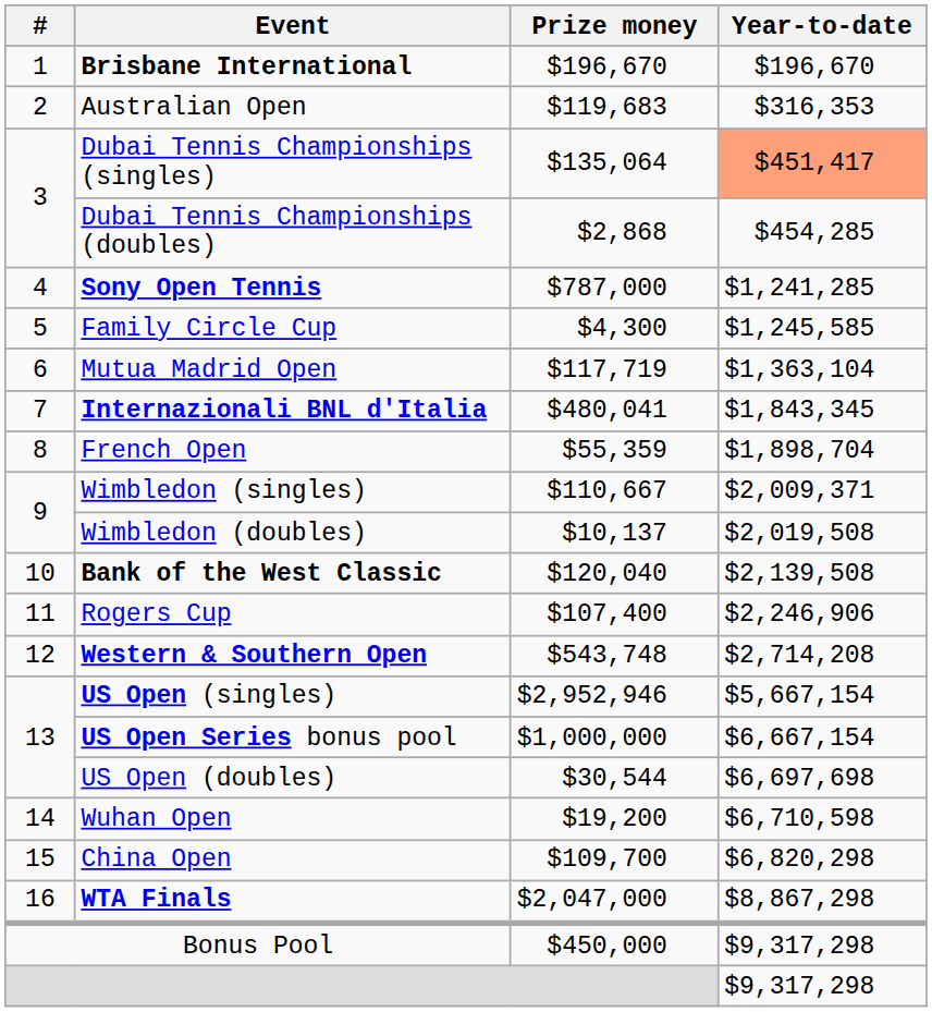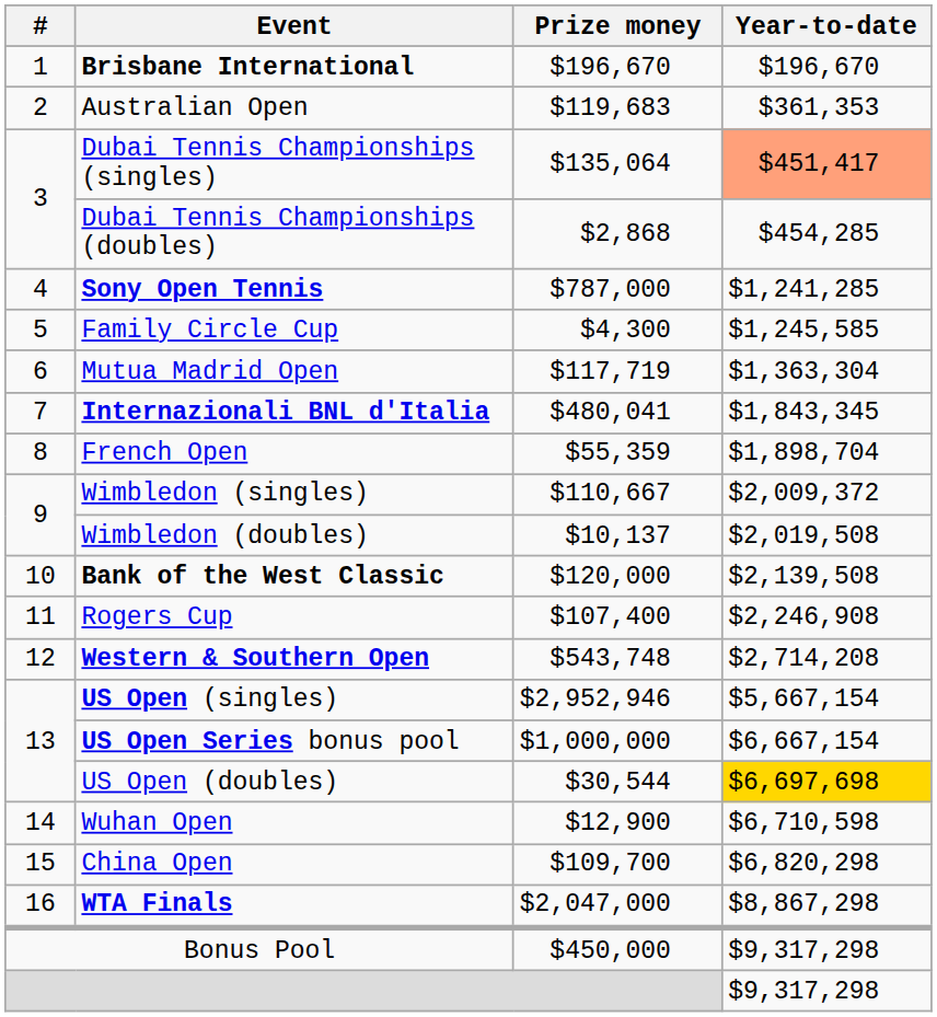 <table class="wikitable sortable">
 <tr>
 <th width=30>#</th>
 <th width=220>Event</th>
 <th>Prize money</th>
 <th>Year-to-date</th>
 </tr>
 <tr>
 <td align=center>1</td>
 <td><strong>Brisbane International</strong></td>
 <td align=right style="padding-right: 2em">$196,670</td>
 <td align=right style="padding-right: 2em">$196,670</td>
 </tr>
 <tr>
 <td align=center>2</td>
 <td>Australian Open</td>
 <td align=right style="padding-right: 2em">$119,683</td>
-<td align=right style="padding-right: 2em">$316,353</td>
+<td align=right style="padding-right: 2em">$361,353</td>
 </tr>
 <tr class="sortbottom">
 <td align=center rowspan=2>3</td>
 <td><a href='#'>Dubai Tennis Championships</a> (singles)</td>
 <td align=right style='padding-right: 2em'>$135,064</td>
 <td align=right style="background: lightsalmon; padding-right: 2em">$451,417</td>
 </tr>
 <tr>
 <td><a href='#'>Dubai Tennis Championships</a> (doubles)</td>
 <td align=right style="padding-right: 2em">$2,868</td>
 <td align=right style="padding-right: 2em">$454,285</td>
 </tr>
 <tr>
 <td align=center>4</td>
 <td><strong><a href='#'>Sony Open Tennis</a></strong></td>
 <td align=right style="padding-right: 2em">$787,000</td>
 <td align=right style="padding-right: 2em">$1,241,285</td>
 </tr>
 <tr>
 <td align=center>5</td>
 <td><a href='#'>Family Circle Cup</a></td>
 <td align=right style="padding-right: 2em">$4,300</td>
 <td align=right style="padding-right: 2em">$1,245,585</td>
 </tr>
 <tr>
 <td align=center>6</td>
 <td><a href='#'>Mutua Madrid Open</a></td>
 <td align=right style="padding-right: 2em">$117,719</td>
-<td align=right style="padding-right: 2em">$1,363,104</td>
+<td align=right style="padding-right: 2em">$1,363,304</td>
 </tr>
 <tr>
 <td align=center>7</td>
 <td><strong><a href='#'>Internazionali BNL d'Italia</a></strong></td>
 <td align=right style="padding-right: 2em">$480,041</td>
 <td align=right style="padding-right: 2em">$1,843,345</td>
 </tr>
 <tr>
 <td align=center>8</td>
 <td><a href='#'>French Open</a></td>
 <td align=right style="padding-right: 2em">$55,359</td>
 <td align=right style="padding-right: 2em">$1,898,704</td>
 </tr>
 <tr>
 <td align=center rowspan=2>9</td>
 <td><a href='#'>Wimbledon</a> (singles)</td>
 <td align=right style="padding-right: 2em">$110,667</td>
-<td align=right style="padding-right: 2em">$2,009,371</td>
+<td align=right style="padding-right: 2em">$2,009,372</td>
 </tr>
 <tr>
 <td><a href='#'>Wimbledon</a> (doubles)</td>
 <td align=right style="padding-right: 2em">$10,137</td>
 <td align=right style="padding-right: 2em">$2,019,508</td>
 </tr>
 <tr>
 <td align=center>10</td>
 <td><strong>Bank of the West Classic</strong></td>
-<td align=right style="padding-right: 2em">$120,040</td>
+<td align=right style="padding-right: 2em">$120,000</td>
 <td align=right style="padding-right: 2em">$2,139,508</td>
 </tr>
 <tr>
 <td align=center>11</td>
 <td><a href='#'>Rogers Cup</a></td>
 <td align=right style="padding-right: 2em">$107,400</td>
-<td align=right style="padding-right: 2em">$2,246,906</td>
+<td align=right style="padding-right: 2em">$2,246,908</td>
 </tr>
 <tr>
 <td align=center>12</td>
 <td><strong><a href='#'>Western & Southern Open</a></strong></td>
 <td align=right style="padding-right: 2em">$543,748</td>
 <td align=right style="padding-right: 2em">$2,714,208</td>
 </tr>
 <tr>
 <td align=center rowspan=3>13</td>
 <td><strong><a href='#'>US Open</a></strong> (singles)</td>
 <td align=right style="padding-right: 2em">$2,952,946</td>
 <td align=right style="padding-right: 2em">$5,667,154</td>
 </tr>
 <tr>
 <td><strong><a href='#'>US Open Series</a></strong> bonus pool</td>
 <td align=right style="padding-right: 2em">$1,000,000</td>
 <td align=right style="padding-right: 2em">$6,667,154</td>
 </tr>
 <tr>
 <td><a href='#'>US Open</a> (doubles)</td>
 <td align=right style="padding-right: 2em">$30,544</td>
-<td align=right style="padding-right: 2em">$6,697,698</td>
+<td align=right style="background: gold; padding-right: 2em">$6,697,698</td>
 </tr>
 <tr>
 <td align=center>14</td>
 <td><a href='#'>Wuhan Open</a></td>
-<td align=right style="padding-right: 2em">$19,200</td>
+<td align=right style="padding-right: 2em">$12,900</td>
 <td align=right style="padding-right: 2em">$6,710,598</td>
 </tr>
 <tr>
 <td align=center>15</td>
 <td><a href='#'>China Open</a></td>
 <td align=right style="padding-right: 2em">$109,700</td>
 <td align=right style="padding-right: 2em">$6,820,298</td>
 </tr>
 <tr>
 <td align=center>16</td>
 <td><strong><a href='#'>WTA Finals</a></strong></td>
 <td align=right style="padding-right: 2em">$2,047,000</td>
 <td align=right style="padding-right: 2em">$8,867,298</td>
 </tr>
 <tr style="text-align:center;border-top:3px solid darkgrey">
 <td colspan=2>Bonus Pool</td>
 <td align=right style="padding-right: 2em">$450,000</td>
 <td align=right style="padding-right: 2em">$9,317,298</td>
 </tr>
 <tr class="sortbottom">
 <td colspan=3 bgcolor=#DCDCDC></td>
 <td align=right style="padding-right: 2em">$9,317,298</td>
 </tr>
 </table>
